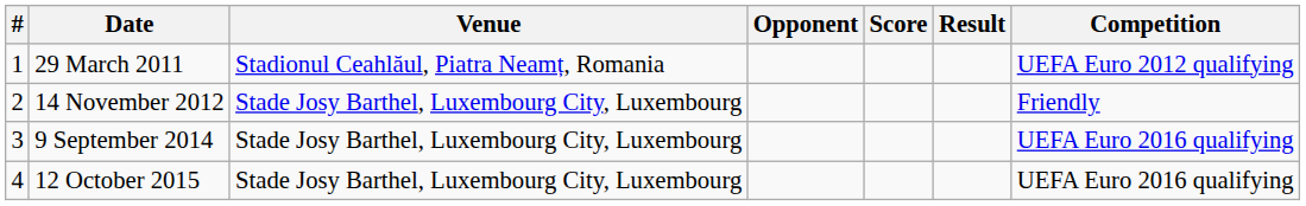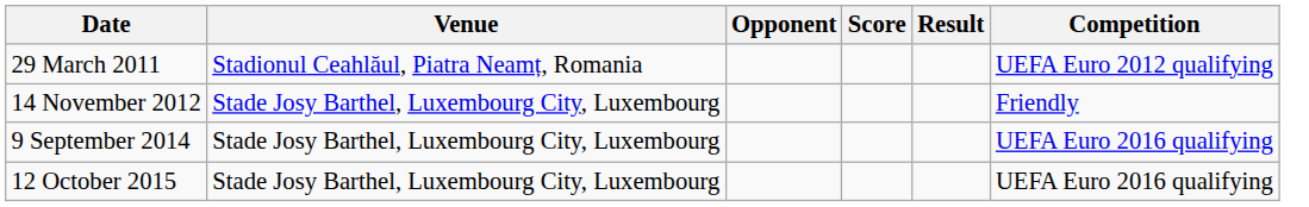 <table class="wikitable">
 <tr>
-<th>#</th>
 <th>Date</th>
 <th>Venue</th>
 <th>Opponent</th>
 <th>Score</th>
 <th>Result</th>
 <th>Competition</th>
 </tr>
 <tr>
-<td>1</td>
 <td>29 March 2011</td>
 <td><a href='#'>Stadionul Ceahlăul</a>, <a href='#'>Piatra Neamț</a>, Romania</td>
 <td></td>
 <td></td>
 <td></td>
 <td><a href='#'>UEFA Euro 2012 qualifying</a></td>
 </tr>
 <tr>
-<td>2</td>
 <td>14 November 2012</td>
 <td><a href='#'>Stade Josy Barthel</a>, <a href='#'>Luxembourg City</a>, Luxembourg</td>
 <td></td>
 <td></td>
 <td></td>
 <td><a href='#'>Friendly</a></td>
 </tr>
 <tr>
-<td>3</td>
 <td>9 September 2014</td>
 <td>Stade Josy Barthel, Luxembourg City, Luxembourg</td>
 <td></td>
 <td></td>
 <td></td>
 <td><a href='#'>UEFA Euro 2016 qualifying</a></td>
 </tr>
 <tr>
-<td>4</td>
 <td>12 October 2015</td>
 <td>Stade Josy Barthel, Luxembourg City, Luxembourg</td>
 <td></td>
 <td></td>
 <td></td>
 <td>UEFA Euro 2016 qualifying</td>
 </tr>
 </table>
